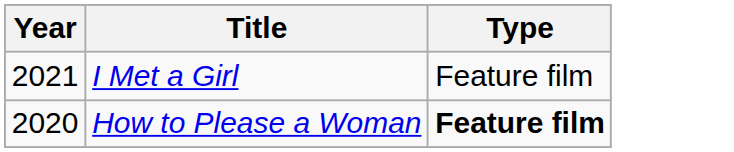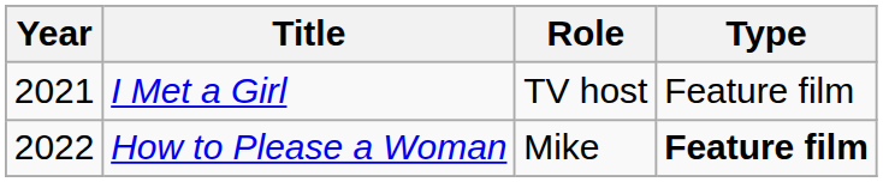 <table class="wikitable">
 <tr>
 <th>Year</th>
 <th>Title</th>
+<th>Role</th>
 <th>Type</th>
 </tr>
 <tr>
 <td>2021</td>
 <td><em><a href='#'>I Met a Girl</a></em></td>
+<td>TV host</td>
 <td>Feature film</td>
 </tr>
 <tr>
-<td>2020</td>
+<td>2022</td>
 <td><em><a href='#'>How to Please a Woman</a></em></td>
+<td>Mike</td>
 <td><strong>Feature film</strong></td>
 </tr>
 </table>
